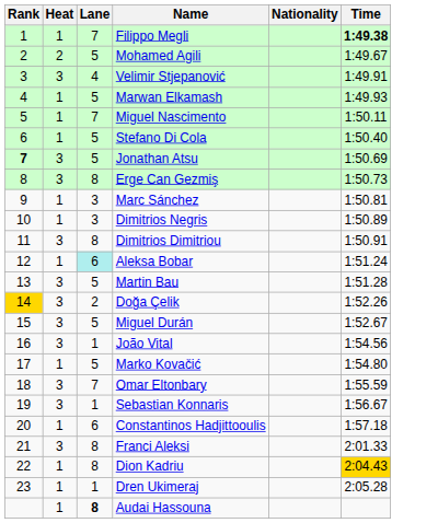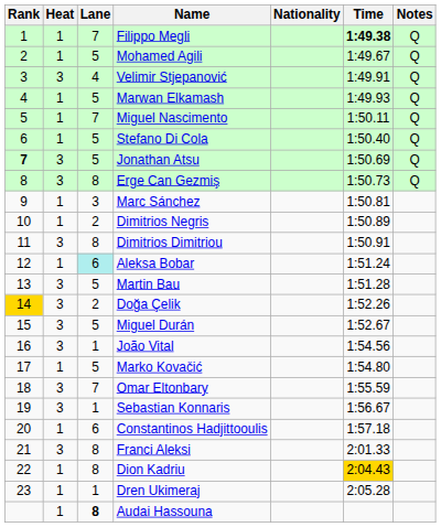 <table class="wikitable sortable" style="text-align:center">
 <tr>
 <th>Rank</th>
 <th>Heat</th>
 <th>Lane</th>
 <th>Name</th>
 <th>Nationality</th>
 <th>Time</th>
+<th>Notes</th>
 </tr>
 <tr bgcolor=ccffcc>
 <td>1</td>
 <td>1</td>
 <td>7</td>
 <td align="left"><a href='#'>Filippo Megli</a></td>
 <td align="left"></td>
 <td><strong>1:49.38</strong></td>
+<td>Q</td>
 </tr>
 <tr bgcolor=ccffcc>
 <td>2</td>
-<td>2</td>
+<td>1</td>
 <td>5</td>
 <td align="left"><a href='#'>Mohamed Agili</a></td>
 <td align="left"></td>
 <td>1:49.67</td>
+<td>Q</td>
 </tr>
 <tr bgcolor=ccffcc>
 <td>3</td>
 <td>3</td>
 <td>4</td>
 <td align="left"><a href='#'>Velimir Stjepanović</a></td>
 <td align="left"></td>
 <td>1:49.91</td>
+<td>Q</td>
 </tr>
 <tr bgcolor=ccffcc>
 <td>4</td>
 <td>1</td>
 <td>5</td>
 <td align="left"><a href='#'>Marwan Elkamash</a></td>
 <td align="left"></td>
 <td>1:49.93</td>
+<td>Q</td>
 </tr>
 <tr bgcolor=ccffcc>
 <td>5</td>
 <td>1</td>
 <td>7</td>
 <td align="left"><a href='#'>Miguel Nascimento</a></td>
 <td align="left"></td>
 <td>1:50.11</td>
+<td>Q</td>
 </tr>
 <tr bgcolor=ccffcc>
 <td>6</td>
 <td>1</td>
 <td>5</td>
 <td align="left"><a href='#'>Stefano Di Cola</a></td>
 <td align="left"></td>
 <td>1:50.40</td>
+<td>Q</td>
 </tr>
 <tr bgcolor=ccffcc>
 <td><strong>7</strong></td>
 <td>3</td>
 <td>5</td>
 <td align="left"><a href='#'>Jonathan Atsu</a></td>
 <td align="left"></td>
 <td>1:50.69</td>
+<td>Q</td>
 </tr>
 <tr bgcolor=ccffcc>
 <td>8</td>
 <td>3</td>
 <td>8</td>
 <td align="left"><a href='#'>Erge Can Gezmiş</a></td>
 <td align="left"></td>
 <td>1:50.73</td>
+<td>Q</td>
 </tr>
 <tr>
 <td>9</td>
 <td>1</td>
 <td>3</td>
 <td align="left"><a href='#'>Marc Sánchez</a></td>
 <td align="left"></td>
 <td>1:50.81</td>
+<td></td>
 </tr>
 <tr>
 <td>10</td>
 <td>1</td>
-<td>3</td>
+<td>2</td>
 <td align="left"><a href='#'>Dimitrios Negris</a></td>
 <td align="left"></td>
 <td>1:50.89</td>
+<td></td>
 </tr>
 <tr>
 <td>11</td>
 <td>3</td>
 <td>8</td>
 <td align="left"><a href='#'>Dimitrios Dimitriou</a></td>
 <td align="left"></td>
 <td>1:50.91</td>
+<td></td>
 </tr>
 <tr>
 <td>12</td>
 <td>1</td>
 <td style="background: paleturquoise;">6</td>
 <td align="left"><a href='#'>Aleksa Bobar</a></td>
 <td align="left"></td>
 <td>1:51.24</td>
+<td></td>
 </tr>
 <tr>
 <td>13</td>
 <td>3</td>
 <td>5</td>
 <td align="left"><a href='#'>Martin Bau</a></td>
 <td align="left"></td>
 <td>1:51.28</td>
+<td></td>
 </tr>
 <tr>
 <td style="background: gold;">14</td>
 <td>3</td>
 <td>2</td>
 <td align="left"><a href='#'>Doğa Çelik</a></td>
 <td align="left"></td>
 <td>1:52.26</td>
+<td></td>
 </tr>
 <tr>
 <td>15</td>
 <td>3</td>
 <td>5</td>
 <td align="left"><a href='#'>Miguel Durán</a></td>
 <td align="left"></td>
 <td>1:52.67</td>
+<td></td>
 </tr>
 <tr>
 <td>16</td>
 <td>3</td>
 <td>1</td>
 <td align="left"><a href='#'>João Vital</a></td>
 <td align="left"></td>
 <td>1:54.56</td>
+<td></td>
 </tr>
 <tr>
 <td>17</td>
 <td>1</td>
 <td>5</td>
 <td align="left"><a href='#'>Marko Kovačić</a></td>
 <td align="left"></td>
 <td>1:54.80</td>
+<td></td>
 </tr>
 <tr>
 <td>18</td>
 <td>3</td>
 <td>7</td>
 <td align="left"><a href='#'>Omar Eltonbary</a></td>
 <td align="left"></td>
 <td>1:55.59</td>
+<td></td>
 </tr>
 <tr>
 <td>19</td>
 <td>3</td>
 <td>1</td>
 <td align="left"><a href='#'>Sebastian Konnaris</a></td>
 <td align="left"></td>
 <td>1:56.67</td>
+<td></td>
 </tr>
 <tr>
 <td>20</td>
 <td>1</td>
 <td>6</td>
 <td align="left"><a href='#'>Constantinos Hadjittooulis</a></td>
 <td align="left"></td>
 <td>1:57.18</td>
+<td></td>
 </tr>
 <tr>
 <td>21</td>
 <td>3</td>
 <td>8</td>
 <td align="left"><a href='#'>Franci Aleksi</a></td>
 <td align="left"></td>
 <td>2:01.33</td>
+<td></td>
 </tr>
 <tr>
 <td>22</td>
 <td>1</td>
 <td>8</td>
 <td align="left"><a href='#'>Dion Kadriu</a></td>
 <td align="left"></td>
 <td style="background: gold;">2:04.43</td>
+<td></td>
 </tr>
 <tr>
 <td>23</td>
 <td>1</td>
 <td>1</td>
 <td align="left"><a href='#'>Dren Ukimeraj</a></td>
 <td align="left"></td>
 <td>2:05.28</td>
+<td></td>
 </tr>
 <tr>
 <td></td>
 <td>1</td>
 <td><strong>8</strong></td>
 <td align="left"><a href='#'>Audai Hassouna</a></td>
 <td align="left"></td>
 <td></td>
+<td></td>
 </tr>
 </table>
